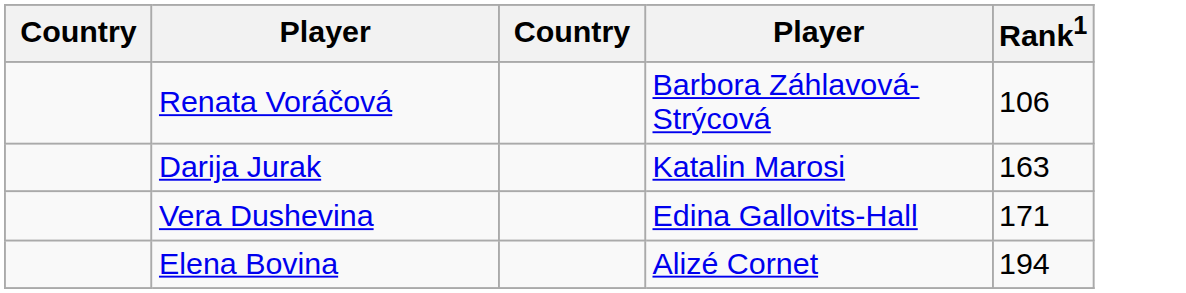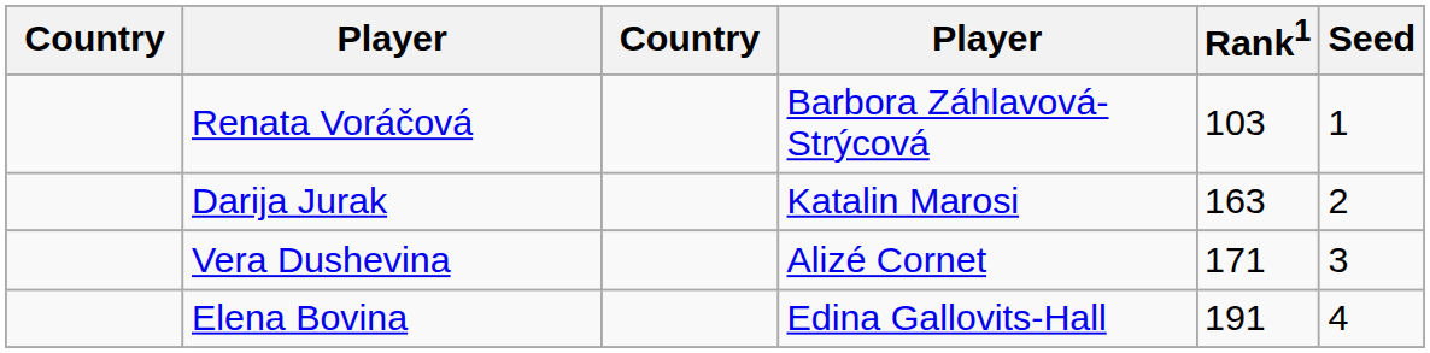 <table class="sortable wikitable">
 <tr>
 <th width="70">Country</th>
 <th width="175">Player</th>
 <th width="70">Country</th>
 <th width="175">Player</th>
 <th>Rank<sup>1</sup></th>
+<th>Seed</th>
 </tr>
 <tr>
 <td></td>
 <td><a href='#'>Renata Voráčová</a></td>
 <td></td>
 <td><a href='#'>Barbora Záhlavová-Strýcová</a></td>
-<td>106</td>
+<td>103</td>
+<td>1</td>
 </tr>
 <tr>
 <td></td>
 <td><a href='#'>Darija Jurak</a></td>
 <td></td>
 <td><a href='#'>Katalin Marosi</a></td>
 <td>163</td>
+<td>2</td>
 </tr>
 <tr>
 <td></td>
 <td><a href='#'>Vera Dushevina</a></td>
 <td></td>
-<td><a href='#'>Edina Gallovits-Hall</a></td>
+<td><a href='#'>Alizé Cornet</a></td>
 <td>171</td>
+<td>3</td>
 </tr>
 <tr>
 <td></td>
 <td><a href='#'>Elena Bovina</a></td>
 <td></td>
-<td><a href='#'>Alizé Cornet</a></td>
-<td>194</td>
+<td><a href='#'>Edina Gallovits-Hall</a></td>
+<td>191</td>
+<td>4</td>
 </tr>
 </table>
